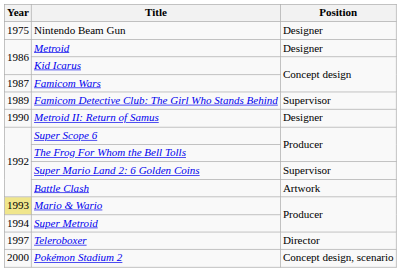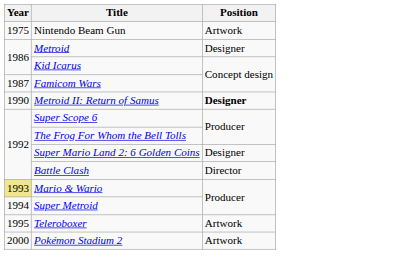 <table class="wikitable sortable">
 <tr>
 <th>Year</th>
 <th>Title</th>
 <th>Position</th>
 </tr>
 <tr>
 <td>1975</td>
 <td>Nintendo Beam Gun</td>
-<td>Designer</td>
+<td>Artwork</td>
 </tr>
 <tr>
 <td rowspan="2">1986</td>
 <td><em><a href='#'>Metroid</a></em></td>
 <td>Designer</td>
 </tr>
 <tr>
 <td><em><a href='#'>Kid Icarus</a></em></td>
 <td rowspan="2">Concept design</td>
 </tr>
 <tr>
 <td>1987</td>
 <td><em><a href='#'>Famicom Wars</a></em></td>
 </tr>
 <tr>
-<td>1989</td>
-<td><em><a href='#'>Famicom Detective Club: The Girl Who Stands Behind</a></em></td>
-<td>Supervisor</td>
-</tr>
-<tr>
 <td>1990</td>
 <td><em><a href='#'>Metroid II: Return of Samus</a></em></td>
-<td>Designer</td>
+<td><strong>Designer</strong></td>
 </tr>
 <tr>
 <td rowspan="4">1992</td>
 <td><em><a href='#'>Super Scope 6</a></em></td>
 <td rowspan="2">Producer</td>
 </tr>
 <tr>
 <td><em><a href='#'>The Frog For Whom the Bell Tolls</a></em></td>
 </tr>
 <tr>
 <td><em><a href='#'>Super Mario Land 2: 6 Golden Coins</a></em></td>
-<td>Supervisor</td>
+<td>Designer</td>
 </tr>
 <tr>
 <td><em><a href='#'>Battle Clash</a></em></td>
-<td>Artwork</td>
+<td>Director</td>
 </tr>
 <tr>
 <td style="background: khaki;">1993</td>
 <td><em><a href='#'>Mario & Wario</a></em></td>
 <td rowspan="2">Producer</td>
 </tr>
 <tr>
 <td>1994</td>
 <td><em><a href='#'>Super Metroid</a></em></td>
 </tr>
 <tr>
-<td>1997</td>
+<td>1995</td>
 <td><em><a href='#'>Teleroboxer</a></em></td>
-<td>Director</td>
+<td>Artwork</td>
 </tr>
 <tr>
 <td>2000</td>
 <td><em><a href='#'>Pokémon Stadium 2</a></em></td>
-<td>Concept design, scenario</td>
+<td>Artwork</td>
 </tr>
 </table>
